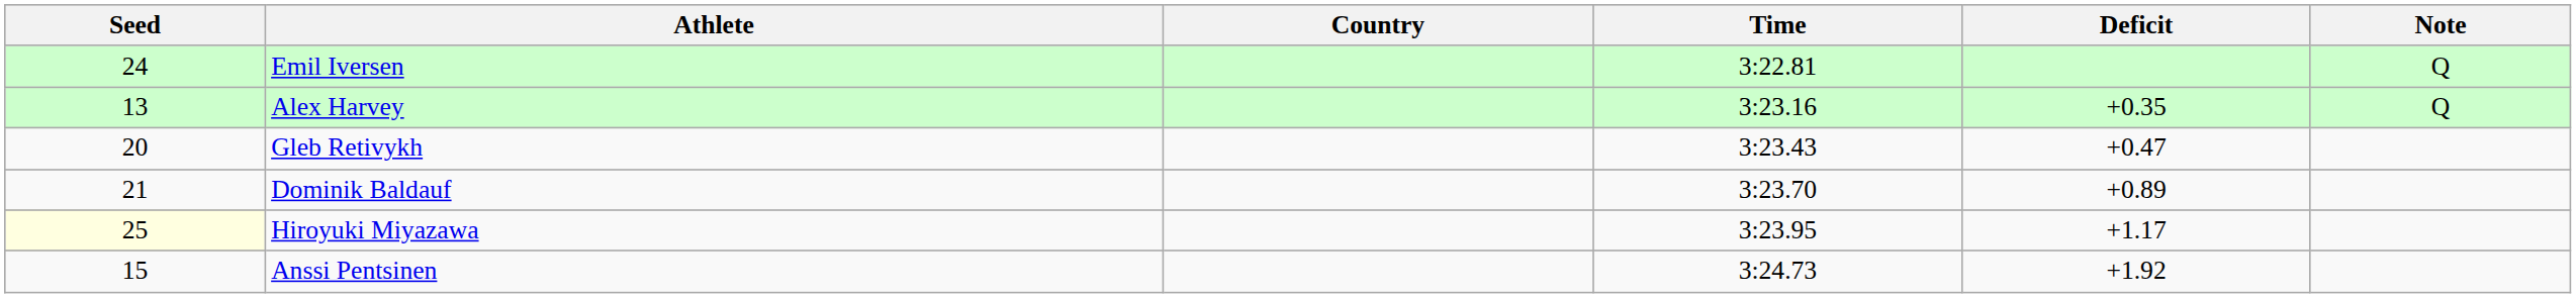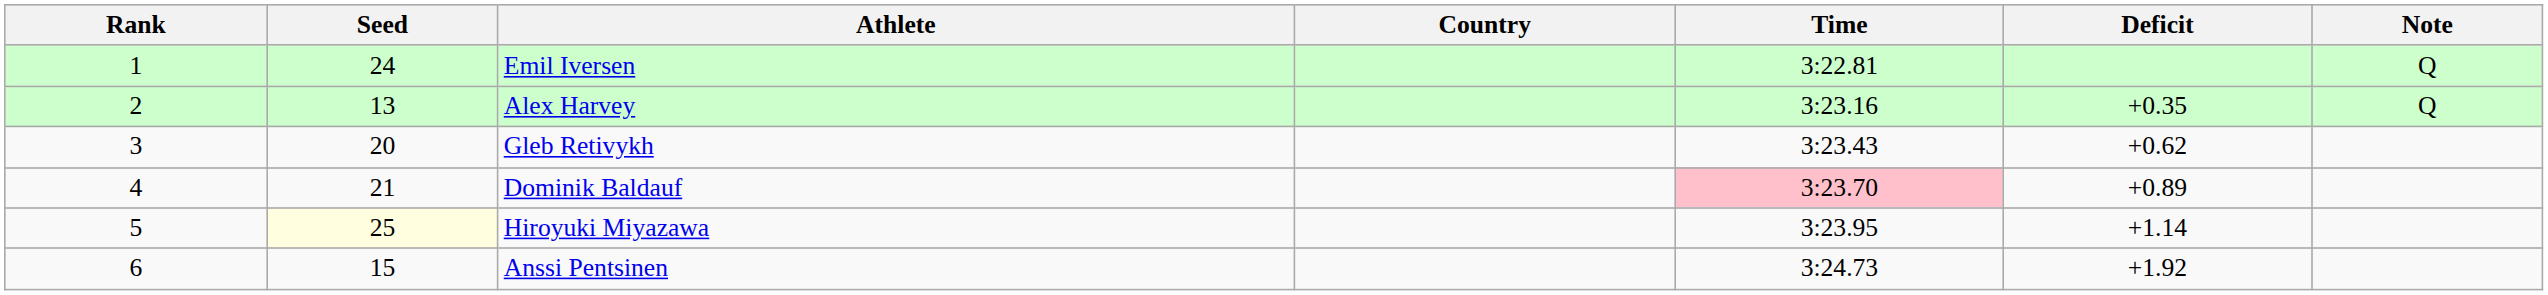 <table class="wikitable sortable" style="text-align:center" width=80%>
 <tr>
+<th>Rank</th>
 <th>Seed</th>
 <th>Athlete</th>
 <th>Country</th>
 <th>Time</th>
 <th>Deficit</th>
 <th>Note</th>
 </tr>
 <tr bgcolor=ccffcc>
+<td>1</td>
 <td>24</td>
 <td align=left><a href='#'>Emil Iversen</a></td>
 <td align=left></td>
 <td>3:22.81</td>
 <td></td>
 <td>Q</td>
 </tr>
 <tr bgcolor=ccffcc>
+<td>2</td>
 <td>13</td>
 <td align=left><a href='#'>Alex Harvey</a></td>
 <td align=left></td>
 <td>3:23.16</td>
 <td>+0.35</td>
 <td>Q</td>
 </tr>
 <tr>
+<td>3</td>
 <td>20</td>
 <td align=left><a href='#'>Gleb Retivykh</a></td>
 <td align=left></td>
 <td>3:23.43</td>
-<td>+0.47</td>
+<td>+0.62</td>
 <td></td>
 </tr>
 <tr>
+<td>4</td>
 <td>21</td>
 <td align=left><a href='#'>Dominik Baldauf</a></td>
 <td align=left></td>
-<td>3:23.70</td>
+<td style="background: pink;">3:23.70</td>
 <td>+0.89</td>
 <td></td>
 </tr>
 <tr>
+<td>5</td>
 <td style="background: lightyellow;">25</td>
 <td align=left><a href='#'>Hiroyuki Miyazawa</a></td>
 <td align=left></td>
 <td>3:23.95</td>
-<td>+1.17</td>
+<td>+1.14</td>
 <td></td>
 </tr>
 <tr>
+<td>6</td>
 <td>15</td>
 <td align=left><a href='#'>Anssi Pentsinen</a></td>
 <td align=left></td>
 <td>3:24.73</td>
 <td>+1.92</td>
 <td></td>
 </tr>
 </table>
